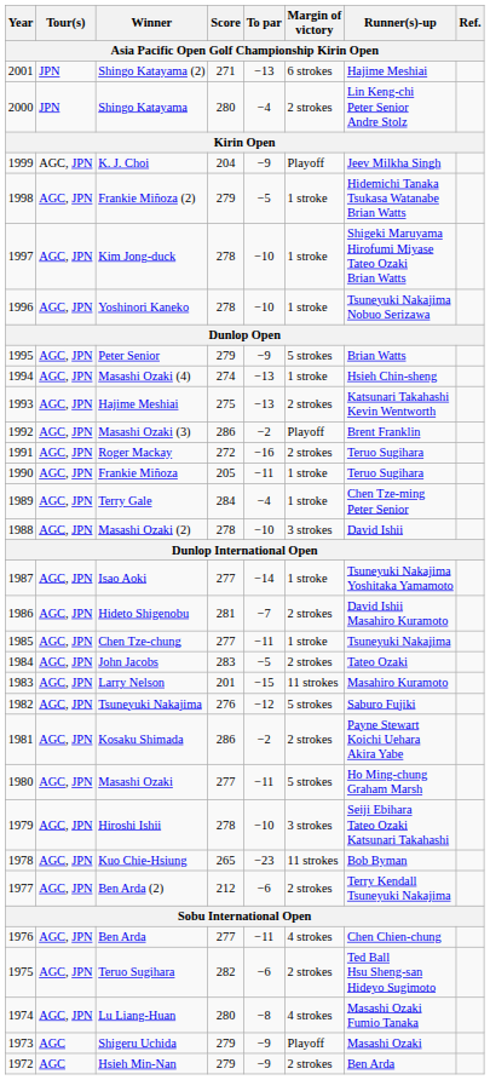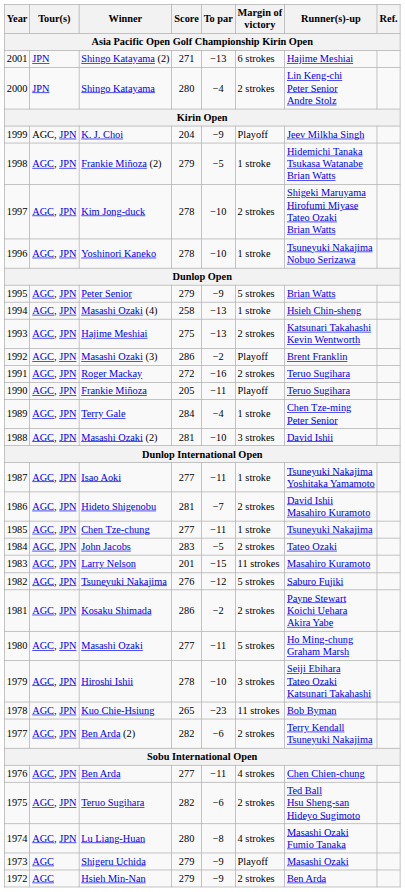 <table class=wikitable style="font-size:95%">
 <tr>
 <th>Year</th>
 <th>Tour(s)</th>
 <th>Winner</th>
 <th>Score</th>
 <th>To par</th>
 <th>Margin of<br>victory</th>
 <th>Runner(s)-up</th>
 <th>Ref.</th>
 </tr>
 <tr>
 <th colspan=9>Asia Pacific Open Golf Championship Kirin Open</th>
 </tr>
 <tr>
 <td>2001</td>
 <td><a href='#'>JPN</a></td>
 <td> <a href='#'>Shingo Katayama</a> (2)</td>
 <td align=center>271</td>
 <td align=center>−13</td>
 <td>6 strokes</td>
 <td> <a href='#'>Hajime Meshiai</a></td>
 <td></td>
 </tr>
 <tr>
 <td>2000</td>
 <td><a href='#'>JPN</a></td>
 <td> <a href='#'>Shingo Katayama</a></td>
 <td align=center>280</td>
 <td align=center>−4</td>
 <td>2 strokes</td>
 <td> <a href='#'>Lin Keng-chi</a><br> <a href='#'>Peter Senior</a><br> <a href='#'>Andre Stolz</a></td>
 <td></td>
 </tr>
 <tr>
 <th colspan=9>Kirin Open</th>
 </tr>
 <tr>
 <td>1999</td>
 <td>AGC, <a href='#'>JPN</a></td>
 <td> <a href='#'>K. J. Choi</a></td>
 <td align=center>204</td>
 <td align=center>−9</td>
 <td>Playoff</td>
 <td> <a href='#'>Jeev Milkha Singh</a></td>
 <td></td>
 </tr>
 <tr>
 <td>1998</td>
 <td><a href='#'>AGC</a>, <a href='#'>JPN</a></td>
 <td> <a href='#'>Frankie Miñoza</a> (2)</td>
 <td align=center>279</td>
 <td align=center>−5</td>
 <td>1 stroke</td>
 <td> <a href='#'>Hidemichi Tanaka</a><br> <a href='#'>Tsukasa Watanabe</a><br> <a href='#'>Brian Watts</a></td>
 <td></td>
 </tr>
 <tr>
 <td>1997</td>
 <td><a href='#'>AGC</a>, <a href='#'>JPN</a></td>
 <td> <a href='#'>Kim Jong-duck</a></td>
 <td align=center>278</td>
 <td align=center>−10</td>
-<td>1 stroke</td>
+<td>2 strokes</td>
 <td> <a href='#'>Shigeki Maruyama</a><br> <a href='#'>Hirofumi Miyase</a><br> <a href='#'>Tateo Ozaki</a><br> <a href='#'>Brian Watts</a></td>
 <td></td>
 </tr>
 <tr>
 <td>1996</td>
 <td><a href='#'>AGC</a>, <a href='#'>JPN</a></td>
 <td> <a href='#'>Yoshinori Kaneko</a></td>
 <td align=center>278</td>
 <td align=center>−10</td>
 <td>1 stroke</td>
 <td> <a href='#'>Tsuneyuki Nakajima</a><br> <a href='#'>Nobuo Serizawa</a></td>
 <td></td>
 </tr>
 <tr>
 <th colspan=9>Dunlop Open</th>
 </tr>
 <tr>
 <td>1995</td>
 <td><a href='#'>AGC</a>, <a href='#'>JPN</a></td>
 <td> <a href='#'>Peter Senior</a></td>
 <td align=center>279</td>
 <td align=center>−9</td>
 <td>5 strokes</td>
 <td> <a href='#'>Brian Watts</a></td>
 <td></td>
 </tr>
 <tr>
 <td>1994</td>
 <td><a href='#'>AGC</a>, <a href='#'>JPN</a></td>
 <td> <a href='#'>Masashi Ozaki</a> (4)</td>
-<td align=center>274</td>
+<td align=center>258</td>
 <td align=center>−13</td>
 <td>1 stroke</td>
 <td> <a href='#'>Hsieh Chin-sheng</a></td>
 <td></td>
 </tr>
 <tr>
 <td>1993</td>
 <td><a href='#'>AGC</a>, <a href='#'>JPN</a></td>
 <td> <a href='#'>Hajime Meshiai</a></td>
 <td align=center>275</td>
 <td align=center>−13</td>
 <td>2 strokes</td>
 <td> <a href='#'>Katsunari Takahashi</a><br> <a href='#'>Kevin Wentworth</a></td>
 <td></td>
 </tr>
 <tr>
 <td>1992</td>
 <td><a href='#'>AGC</a>, <a href='#'>JPN</a></td>
 <td> <a href='#'>Masashi Ozaki</a> (3)</td>
 <td align=center>286</td>
 <td align=center>−2</td>
 <td>Playoff</td>
 <td> <a href='#'>Brent Franklin</a></td>
 <td></td>
 </tr>
 <tr>
 <td>1991</td>
 <td><a href='#'>AGC</a>, <a href='#'>JPN</a></td>
 <td> <a href='#'>Roger Mackay</a></td>
 <td align=center>272</td>
 <td align=center>−16</td>
 <td>2 strokes</td>
 <td> <a href='#'>Teruo Sugihara</a></td>
 <td></td>
 </tr>
 <tr>
 <td>1990</td>
 <td><a href='#'>AGC</a>, <a href='#'>JPN</a></td>
 <td> <a href='#'>Frankie Miñoza</a></td>
 <td align=center>205</td>
 <td align=center>−11</td>
-<td>1 stroke</td>
+<td>Playoff</td>
 <td> <a href='#'>Teruo Sugihara</a></td>
 <td></td>
 </tr>
 <tr>
 <td>1989</td>
 <td><a href='#'>AGC</a>, <a href='#'>JPN</a></td>
 <td> <a href='#'>Terry Gale</a></td>
 <td align=center>284</td>
 <td align=center>−4</td>
 <td>1 stroke</td>
 <td> <a href='#'>Chen Tze-ming</a><br> <a href='#'>Peter Senior</a></td>
 <td></td>
 </tr>
 <tr>
 <td>1988</td>
 <td><a href='#'>AGC</a>, <a href='#'>JPN</a></td>
 <td> <a href='#'>Masashi Ozaki</a> (2)</td>
-<td align=center>278</td>
+<td align=center>281</td>
 <td align=center>−10</td>
 <td>3 strokes</td>
 <td> <a href='#'>David Ishii</a></td>
 <td></td>
 </tr>
 <tr>
 <th colspan=9>Dunlop International Open</th>
 </tr>
 <tr>
 <td>1987</td>
 <td><a href='#'>AGC</a>, <a href='#'>JPN</a></td>
 <td> <a href='#'>Isao Aoki</a></td>
 <td align=center>277</td>
-<td align=center>−14</td>
+<td align=center>−11</td>
 <td>1 stroke</td>
 <td> <a href='#'>Tsuneyuki Nakajima</a><br> <a href='#'>Yoshitaka Yamamoto</a></td>
 <td></td>
 </tr>
 <tr>
 <td>1986</td>
 <td><a href='#'>AGC</a>, <a href='#'>JPN</a></td>
 <td> <a href='#'>Hideto Shigenobu</a></td>
 <td align=center>281</td>
 <td align=center>−7</td>
 <td>2 strokes</td>
 <td> <a href='#'>David Ishii</a><br> <a href='#'>Masahiro Kuramoto</a></td>
 <td></td>
 </tr>
 <tr>
 <td>1985</td>
 <td><a href='#'>AGC</a>, <a href='#'>JPN</a></td>
 <td> <a href='#'>Chen Tze-chung</a></td>
 <td align=center>277</td>
 <td align=center>−11</td>
 <td>1 stroke</td>
 <td> <a href='#'>Tsuneyuki Nakajima</a></td>
 <td></td>
 </tr>
 <tr>
 <td>1984</td>
 <td><a href='#'>AGC</a>, <a href='#'>JPN</a></td>
 <td> <a href='#'>John Jacobs</a></td>
 <td align=center>283</td>
 <td align=center>−5</td>
 <td>2 strokes</td>
 <td> <a href='#'>Tateo Ozaki</a></td>
 <td></td>
 </tr>
 <tr>
 <td>1983</td>
 <td><a href='#'>AGC</a>, <a href='#'>JPN</a></td>
 <td> <a href='#'>Larry Nelson</a></td>
 <td align=center>201</td>
 <td align=center>−15</td>
 <td>11 strokes</td>
 <td> <a href='#'>Masahiro Kuramoto</a></td>
 <td></td>
 </tr>
 <tr>
 <td>1982</td>
 <td><a href='#'>AGC</a>, <a href='#'>JPN</a></td>
 <td> <a href='#'>Tsuneyuki Nakajima</a></td>
 <td align=center>276</td>
 <td align=center>−12</td>
 <td>5 strokes</td>
 <td> <a href='#'>Saburo Fujiki</a></td>
 <td></td>
 </tr>
 <tr>
 <td>1981</td>
 <td><a href='#'>AGC</a>, <a href='#'>JPN</a></td>
 <td> <a href='#'>Kosaku Shimada</a></td>
 <td align=center>286</td>
 <td align=center>−2</td>
 <td>2 strokes</td>
 <td> <a href='#'>Payne Stewart</a><br> <a href='#'>Koichi Uehara</a><br> <a href='#'>Akira Yabe</a></td>
 <td></td>
 </tr>
 <tr>
 <td>1980</td>
 <td><a href='#'>AGC</a>, <a href='#'>JPN</a></td>
 <td> <a href='#'>Masashi Ozaki</a></td>
 <td align=center>277</td>
 <td align=center>−11</td>
 <td>5 strokes</td>
 <td> <a href='#'>Ho Ming-chung</a><br> <a href='#'>Graham Marsh</a></td>
 <td></td>
 </tr>
 <tr>
 <td>1979</td>
 <td><a href='#'>AGC</a>, <a href='#'>JPN</a></td>
 <td> <a href='#'>Hiroshi Ishii</a></td>
 <td align=center>278</td>
 <td align=center>−10</td>
 <td>3 strokes</td>
 <td> <a href='#'>Seiji Ebihara</a><br> <a href='#'>Tateo Ozaki</a><br> <a href='#'>Katsunari Takahashi</a></td>
 <td></td>
 </tr>
 <tr>
 <td>1978</td>
 <td><a href='#'>AGC</a>, <a href='#'>JPN</a></td>
 <td> <a href='#'>Kuo Chie-Hsiung</a></td>
 <td align=center>265</td>
 <td align=center>−23</td>
 <td>11 strokes</td>
 <td> <a href='#'>Bob Byman</a></td>
 <td></td>
 </tr>
 <tr>
 <td>1977</td>
 <td><a href='#'>AGC</a>, <a href='#'>JPN</a></td>
 <td> <a href='#'>Ben Arda</a> (2)</td>
-<td align=center>212</td>
+<td align=center>282</td>
 <td align=center>−6</td>
 <td>2 strokes</td>
 <td> <a href='#'>Terry Kendall</a><br> <a href='#'>Tsuneyuki Nakajima</a></td>
 <td></td>
 </tr>
 <tr>
 <th colspan=9>Sobu International Open</th>
 </tr>
 <tr>
 <td>1976</td>
 <td><a href='#'>AGC</a>, <a href='#'>JPN</a></td>
 <td> <a href='#'>Ben Arda</a></td>
 <td align=center>277</td>
 <td align=center>−11</td>
 <td>4 strokes</td>
 <td> <a href='#'>Chen Chien-chung</a></td>
 <td></td>
 </tr>
 <tr>
 <td>1975</td>
 <td><a href='#'>AGC</a>, <a href='#'>JPN</a></td>
 <td> <a href='#'>Teruo Sugihara</a></td>
 <td align=center>282</td>
 <td align=center>−6</td>
 <td>2 strokes</td>
 <td> <a href='#'>Ted Ball</a><br> <a href='#'>Hsu Sheng-san</a><br> <a href='#'>Hideyo Sugimoto</a></td>
 <td></td>
 </tr>
 <tr>
 <td>1974</td>
 <td><a href='#'>AGC</a>, <a href='#'>JPN</a></td>
 <td> <a href='#'>Lu Liang-Huan</a></td>
 <td align=center>280</td>
 <td align=center>−8</td>
 <td>4 strokes</td>
 <td> <a href='#'>Masashi Ozaki</a><br> <a href='#'>Fumio Tanaka</a></td>
 <td></td>
 </tr>
 <tr>
 <td>1973</td>
 <td><a href='#'>AGC</a></td>
 <td> <a href='#'>Shigeru Uchida</a></td>
 <td align=center>279</td>
 <td align=center>−9</td>
 <td>Playoff</td>
 <td> <a href='#'>Masashi Ozaki</a></td>
 <td></td>
 </tr>
 <tr>
 <td>1972</td>
 <td><a href='#'>AGC</a></td>
 <td> <a href='#'>Hsieh Min-Nan</a></td>
 <td align=center>279</td>
 <td align=center>−9</td>
 <td>2 strokes</td>
 <td> <a href='#'>Ben Arda</a></td>
 <td></td>
 </tr>
 </table>
